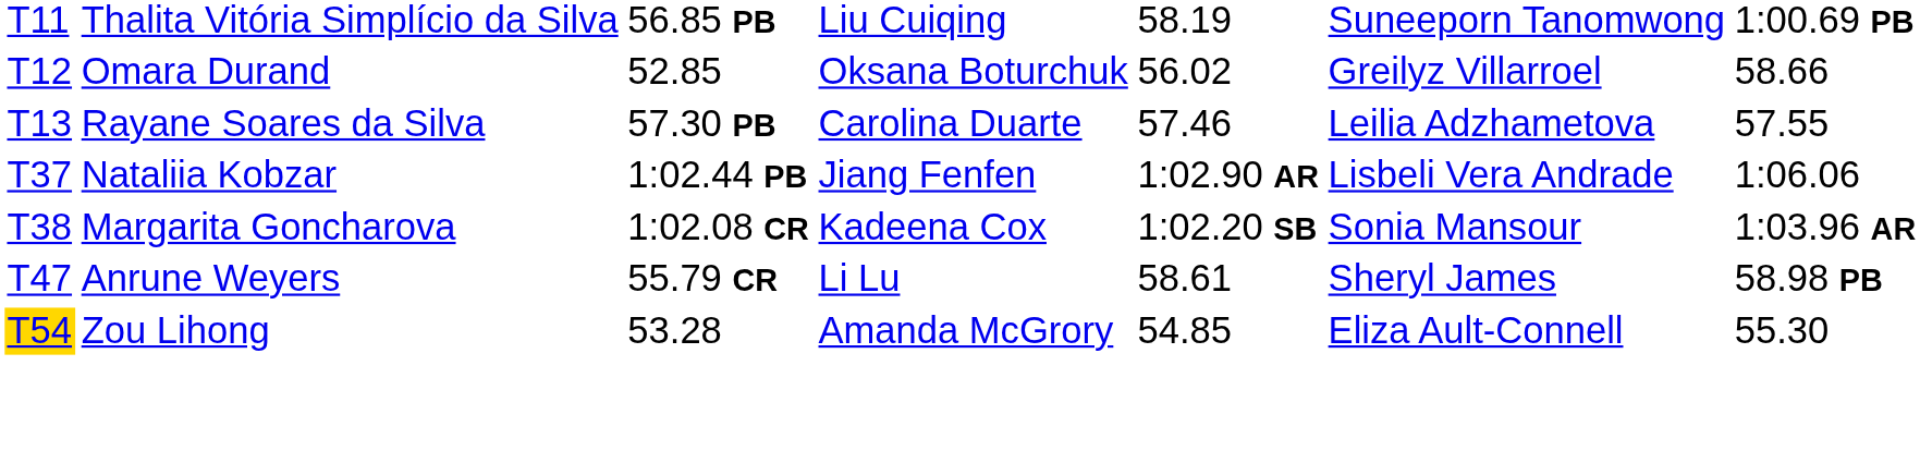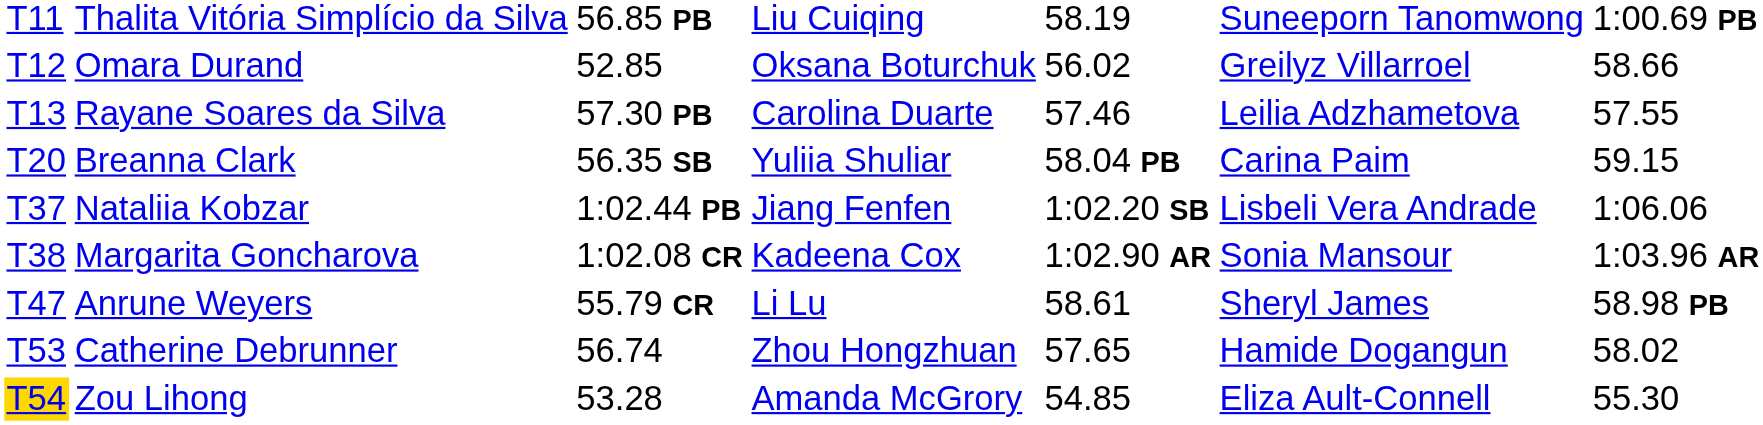 <table>
 <tr>
 <td><a href='#'>T11</a><br></td>
 <td><a href='#'>Thalita Vitória Simplício da Silva</a><br></td>
 <td>56.85 <small><strong>PB</strong></small></td>
 <td><a href='#'>Liu Cuiqing</a><br></td>
 <td>58.19</td>
 <td><a href='#'>Suneeporn Tanomwong</a><br></td>
 <td>1:00.69 <small><strong>PB</strong></small></td>
 </tr>
 <tr>
 <td><a href='#'>T12</a><br></td>
 <td><a href='#'>Omara Durand</a><br></td>
 <td>52.85</td>
 <td><a href='#'>Oksana Boturchuk</a><br></td>
 <td>56.02</td>
 <td><a href='#'>Greilyz Villarroel</a><br></td>
 <td>58.66</td>
 </tr>
 <tr>
 <td><a href='#'>T13</a><br></td>
 <td><a href='#'>Rayane Soares da Silva</a><br></td>
 <td>57.30 <small><strong>PB</strong></small></td>
 <td><a href='#'>Carolina Duarte</a><br></td>
 <td>57.46</td>
 <td><a href='#'>Leilia Adzhametova</a><br></td>
 <td>57.55</td>
 </tr>
 <tr>
+<td><a href='#'>T20</a><br></td>
+<td><a href='#'>Breanna Clark</a><br></td>
+<td>56.35 <small><strong>SB</strong></small></td>
+<td><a href='#'>Yuliia Shuliar</a><br></td>
+<td>58.04 <small><strong>PB</strong></small></td>
+<td><a href='#'>Carina Paim</a><br></td>
+<td>59.15</td>
+</tr>
+<tr>
 <td><a href='#'>T37</a><br></td>
 <td><a href='#'>Nataliia Kobzar</a><br></td>
 <td>1:02.44 <small><strong>PB</strong></small></td>
 <td><a href='#'>Jiang Fenfen</a><br></td>
-<td>1:02.90 <small><strong>AR</strong></small></td>
+<td>1:02.20 <small><strong>SB</strong></small></td>
 <td><a href='#'>Lisbeli Vera Andrade</a><br></td>
 <td>1:06.06</td>
 </tr>
 <tr>
 <td><a href='#'>T38</a><br></td>
 <td><a href='#'>Margarita Goncharova</a><br></td>
 <td>1:02.08 <small><strong>CR</strong></small></td>
 <td><a href='#'>Kadeena Cox</a><br></td>
-<td>1:02.20 <small><strong>SB</strong></small></td>
+<td>1:02.90 <small><strong>AR</strong></small></td>
 <td><a href='#'>Sonia Mansour</a><br></td>
 <td>1:03.96 <small><strong>AR</strong></small></td>
 </tr>
 <tr>
 <td><a href='#'>T47</a><br></td>
 <td><a href='#'>Anrune Weyers</a><br></td>
 <td>55.79 <small><strong>CR</strong></small></td>
 <td><a href='#'>Li Lu</a><br></td>
 <td>58.61</td>
 <td><a href='#'>Sheryl James</a><br></td>
 <td>58.98 <small><strong>PB</strong></small></td>
 </tr>
 <tr>
+<td><a href='#'>T53</a><br></td>
+<td><a href='#'>Catherine Debrunner</a><br></td>
+<td>56.74</td>
+<td><a href='#'>Zhou Hongzhuan</a><br></td>
+<td>57.65</td>
+<td><a href='#'>Hamide Dogangun</a><br></td>
+<td>58.02</td>
+</tr>
+<tr>
 <td style="background: gold;"><a href='#'>T54</a><br></td>
 <td><a href='#'>Zou Lihong</a><br></td>
 <td>53.28</td>
 <td><a href='#'>Amanda McGrory</a><br></td>
 <td>54.85</td>
 <td><a href='#'>Eliza Ault-Connell</a><br></td>
 <td>55.30</td>
 </tr>
 </table>
